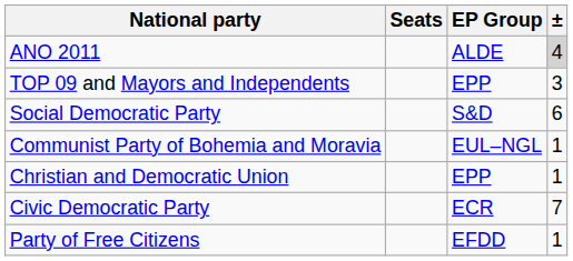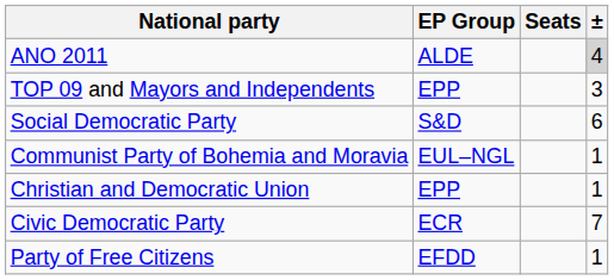 <table class="wikitable">
 <tr>
 <th>National party</th>
+<th>EP Group</th>
 <th>Seats</th>
-<th>EP Group</th>
 <th>±</th>
 </tr>
 <tr>
 <td> <a href='#'>ANO 2011</a></td>
+<td> <a href='#'>ALDE</a></td>
 <td></td>
-<td> <a href='#'>ALDE</a></td>
 <td style="background: lightgrey;"> 4</td>
 </tr>
 <tr>
 <td> <a href='#'>TOP 09</a> and <a href='#'>Mayors and Independents</a></td>
+<td> <a href='#'>EPP</a></td>
 <td></td>
-<td> <a href='#'>EPP</a></td>
 <td> 3</td>
 </tr>
 <tr>
 <td> <a href='#'>Social Democratic Party</a></td>
+<td> <a href='#'>S&D</a></td>
 <td></td>
-<td> <a href='#'>S&D</a></td>
 <td> 6</td>
 </tr>
 <tr>
 <td> <a href='#'>Communist Party of Bohemia and Moravia</a></td>
+<td> <a href='#'>EUL–NGL</a></td>
 <td></td>
-<td> <a href='#'>EUL–NGL</a></td>
 <td> 1</td>
 </tr>
 <tr>
 <td> <a href='#'>Christian and Democratic Union</a></td>
+<td> <a href='#'>EPP</a></td>
 <td></td>
-<td> <a href='#'>EPP</a></td>
 <td> 1</td>
 </tr>
 <tr>
 <td> <a href='#'>Civic Democratic Party</a></td>
+<td> <a href='#'>ECR</a></td>
 <td></td>
-<td> <a href='#'>ECR</a></td>
 <td> 7</td>
 </tr>
 <tr>
 <td> <a href='#'>Party of Free Citizens</a></td>
+<td> <a href='#'>EFDD</a></td>
 <td></td>
-<td> <a href='#'>EFDD</a></td>
 <td> 1</td>
 </tr>
 </table>
